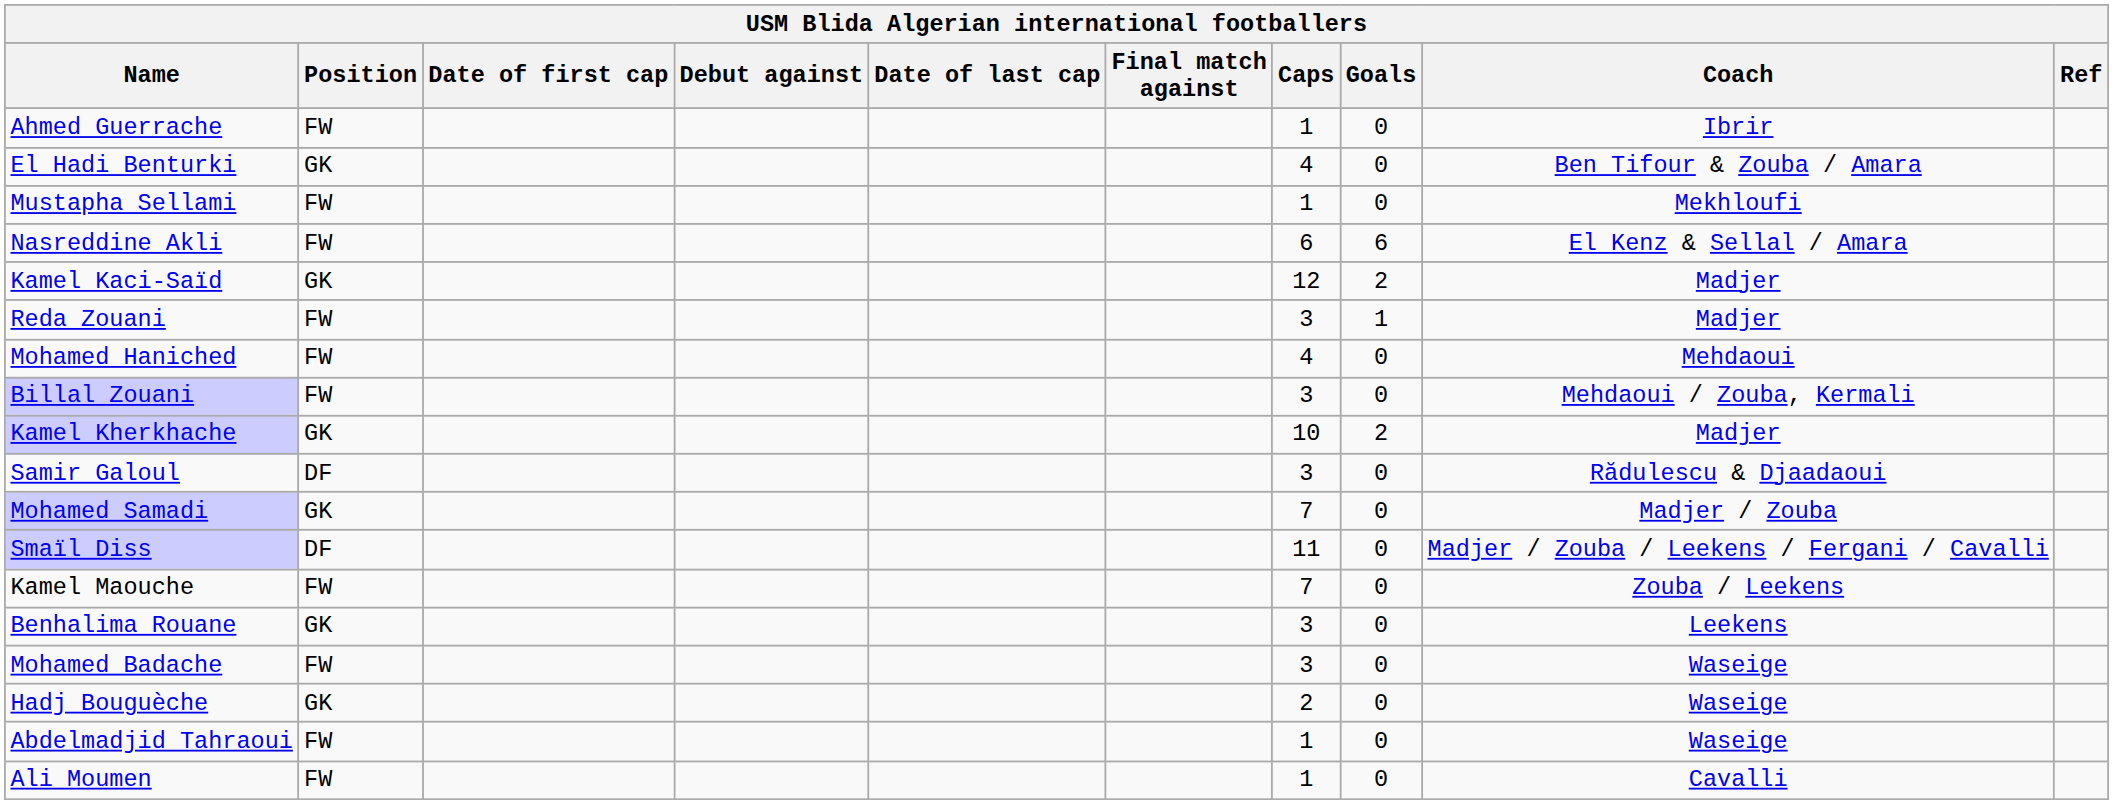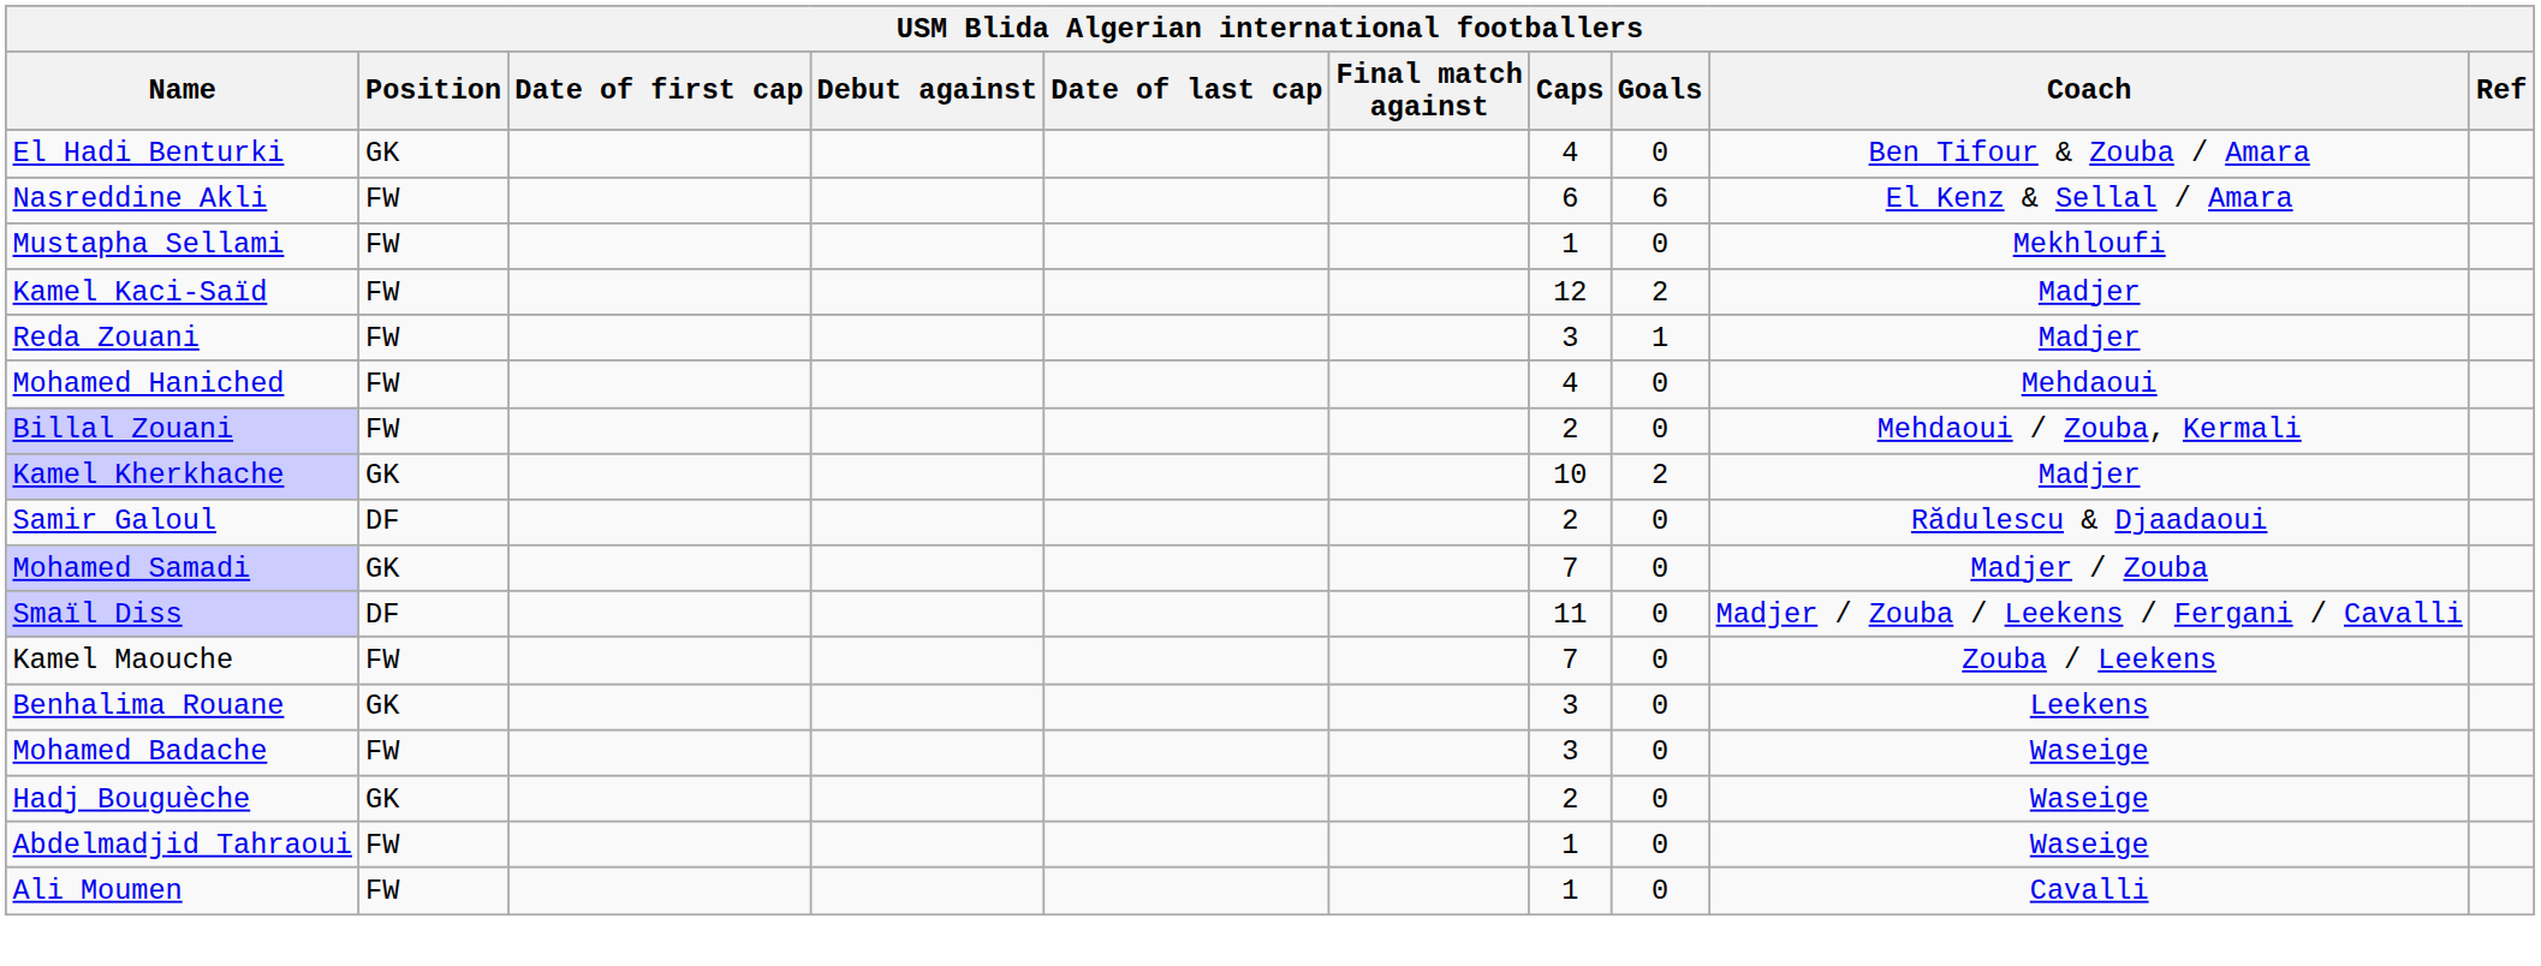 <table class="wikitable plainrowheaders sortable" style="text-align: center;">
 <tr>
 <th colspan=10>USM Blida Algerian international footballers</th>
 </tr>
 <tr>
 <th scope="col">Name</th>
 <th scope="col">Position</th>
 <th scope="col">Date of first cap</th>
 <th scope="col">Debut against</th>
 <th scope="col">Date of last cap</th>
 <th scope="col">Final match<br>against</th>
 <th scope="col">Caps</th>
 <th scope="col">Goals</th>
 <th scope="col">Coach</th>
 <th scope="col" class="unsortable">Ref</th>
 </tr>
 <tr>
-<td scope="row" align="left"><a href='#'>Ahmed Guerrache</a></td>
-<td align="left">FW</td>
-<td align="center"></td>
-<td align="left"></td>
-<td align="center"></td>
-<td align="left"></td>
-<td align="center">1</td>
-<td align="center">0</td>
-<td><a href='#'>Ibrir</a></td>
-<td></td>
-</tr>
-<tr>
 <td scope="row" align="left"><a href='#'>El Hadi Benturki</a></td>
 <td align="left">GK</td>
 <td align="center"></td>
 <td align="left"></td>
 <td align="center"></td>
 <td align="left"></td>
 <td align="center">4</td>
 <td align="center">0</td>
 <td><a href='#'>Ben Tifour</a> & <a href='#'>Zouba</a> / <a href='#'>Amara</a></td>
+<td></td>
+</tr>
+<tr>
+<td scope="row" align="left"><a href='#'>Nasreddine Akli</a></td>
+<td align="left">FW</td>
+<td align="center"></td>
+<td align="left"></td>
+<td align="center"></td>
+<td align="left"></td>
+<td align="center">6</td>
+<td align="center">6</td>
+<td><a href='#'>El Kenz</a> & <a href='#'>Sellal</a> / <a href='#'>Amara</a></td>
 <td></td>
 </tr>
 <tr>
 <td scope="row" align="left"><a href='#'>Mustapha Sellami</a></td>
 <td align="left">FW</td>
 <td align="center"></td>
 <td align="left"></td>
 <td align="center"></td>
 <td align="left"></td>
 <td align="center">1</td>
 <td align="center">0</td>
 <td><a href='#'>Mekhloufi</a></td>
 <td></td>
 </tr>
 <tr>
-<td scope="row" align="left"><a href='#'>Nasreddine Akli</a></td>
+<td scope="row"  align="left"><a href='#'>Kamel Kaci-Saïd</a></td>
 <td align="left">FW</td>
-<td align="center"></td>
-<td align="left"></td>
-<td align="center"></td>
-<td align="left"></td>
-<td align="center">6</td>
-<td align="center">6</td>
-<td><a href='#'>El Kenz</a> & <a href='#'>Sellal</a> / <a href='#'>Amara</a></td>
-<td></td>
-</tr>
-<tr>
-<td scope="row"  align="left"><a href='#'>Kamel Kaci-Saïd</a></td>
-<td align="left">GK</td>
 <td align="center"></td>
 <td align="left"></td>
 <td align="center"></td>
 <td align="left"></td>
 <td align="center">12</td>
 <td align="center">2</td>
 <td><a href='#'>Madjer</a></td>
 <td></td>
 </tr>
 <tr>
 <td scope="row" align="left"><a href='#'>Reda Zouani</a></td>
 <td align="left">FW</td>
 <td align="center"></td>
 <td align="left"></td>
 <td align="center"></td>
 <td align="left"></td>
 <td align="center">3</td>
 <td align="center">1</td>
 <td><a href='#'>Madjer</a></td>
 <td></td>
 </tr>
 <tr>
 <td scope="row" align="left"><a href='#'>Mohamed Haniched</a></td>
 <td align="left">FW</td>
 <td align="center"></td>
 <td align="left"></td>
 <td align="center"></td>
 <td align="left"></td>
 <td align="center">4</td>
 <td align="center">0</td>
 <td><a href='#'>Mehdaoui</a></td>
 <td></td>
 </tr>
 <tr>
 <td scope="row" style="background-color:#CCCCFF" align="left"><a href='#'>Billal Zouani</a></td>
 <td align="left">FW</td>
 <td align="center"></td>
 <td align="left"></td>
 <td align="center"></td>
 <td align="left"></td>
-<td align="center">3</td>
+<td align="center">2</td>
 <td align="center">0</td>
 <td><a href='#'>Mehdaoui</a> / <a href='#'>Zouba</a>, <a href='#'>Kermali</a></td>
 <td></td>
 </tr>
 <tr>
 <td scope="row" style="background-color:#CCCCFF" align="left"><a href='#'>Kamel Kherkhache</a></td>
 <td align="left">GK</td>
 <td align="center"></td>
 <td align="left"></td>
 <td align="center"></td>
 <td align="left"></td>
 <td align="center">10</td>
 <td align="center">2</td>
 <td><a href='#'>Madjer</a></td>
 <td></td>
 </tr>
 <tr>
 <td scope="row" align="left"><a href='#'>Samir Galoul</a></td>
 <td align="left">DF</td>
 <td align="center"></td>
 <td align="left"></td>
 <td align="center"></td>
 <td align="left"></td>
-<td align="center">3</td>
+<td align="center">2</td>
 <td align="center">0</td>
 <td><a href='#'>Rădulescu</a> & <a href='#'>Djaadaoui</a></td>
 <td></td>
 </tr>
 <tr>
 <td scope="row" style="background-color:#CCCCFF" align="left"><a href='#'>Mohamed Samadi</a></td>
 <td align="left">GK</td>
 <td align="center"></td>
 <td align="left"></td>
 <td align="center"></td>
 <td align="left"></td>
 <td align="center">7</td>
 <td align="center">0</td>
 <td><a href='#'>Madjer</a> / <a href='#'>Zouba</a></td>
 <td></td>
 </tr>
 <tr>
 <td scope="row" style="background-color:#CCCCFF" align="left"><a href='#'>Smaïl Diss</a></td>
 <td align="left">DF</td>
 <td align="center"></td>
 <td align="left"></td>
 <td align="center"></td>
 <td align="left"></td>
 <td align="center">11</td>
 <td align="center">0</td>
 <td><a href='#'>Madjer</a> / <a href='#'>Zouba</a> / <a href='#'>Leekens</a> / <a href='#'>Fergani</a> / <a href='#'>Cavalli</a></td>
 <td></td>
 </tr>
 <tr>
 <td scope="row" align="left">Kamel Maouche</td>
 <td align="left">FW</td>
 <td align="center"></td>
 <td align="left"></td>
 <td align="center"></td>
 <td align="left"></td>
 <td align="center">7</td>
 <td align="center">0</td>
 <td><a href='#'>Zouba</a> / <a href='#'>Leekens</a></td>
 <td></td>
 </tr>
 <tr>
 <td scope="row" align="left"><a href='#'>Benhalima Rouane</a></td>
 <td align="left">GK</td>
 <td align="center"></td>
 <td align="left"></td>
 <td align="center"></td>
 <td align="left"></td>
 <td align="center">3</td>
 <td align="center">0</td>
 <td><a href='#'>Leekens</a></td>
 <td></td>
 </tr>
 <tr>
 <td scope="row" align="left"><a href='#'>Mohamed Badache</a></td>
 <td align="left">FW</td>
 <td align="center"></td>
 <td align="left"></td>
 <td align="center"></td>
 <td align="left"></td>
 <td align="center">3</td>
 <td align="center">0</td>
 <td><a href='#'>Waseige</a></td>
 <td></td>
 </tr>
 <tr>
 <td scope="row" align="left"><a href='#'>Hadj Bouguèche</a></td>
 <td align="left">GK</td>
 <td align="center"></td>
 <td align="left"></td>
 <td align="center"></td>
 <td align="left"></td>
 <td align="center">2</td>
 <td align="center">0</td>
 <td><a href='#'>Waseige</a></td>
 <td></td>
 </tr>
 <tr>
 <td scope="row" align="left"><a href='#'>Abdelmadjid Tahraoui</a></td>
 <td align="left">FW</td>
 <td align="center"></td>
 <td align="left"></td>
 <td align="center"></td>
 <td align="left"></td>
 <td align="center">1</td>
 <td align="center">0</td>
 <td><a href='#'>Waseige</a></td>
 <td></td>
 </tr>
 <tr>
 <td scope="row" align="left"><a href='#'>Ali Moumen</a></td>
 <td align="left">FW</td>
 <td align="center"></td>
 <td align="left"></td>
 <td align="center"></td>
 <td align="left"></td>
 <td align="center">1</td>
 <td align="center">0</td>
 <td><a href='#'>Cavalli</a></td>
 <td></td>
 </tr>
 <tr>
 </tr>
 </table>
